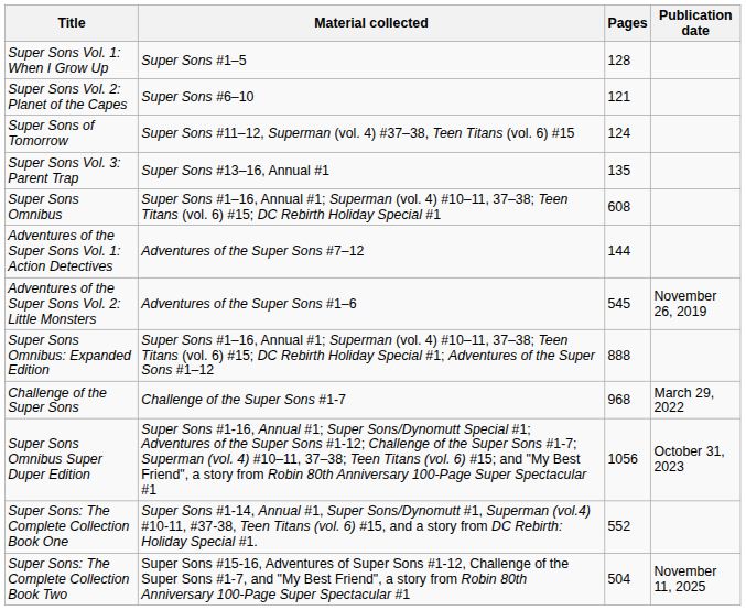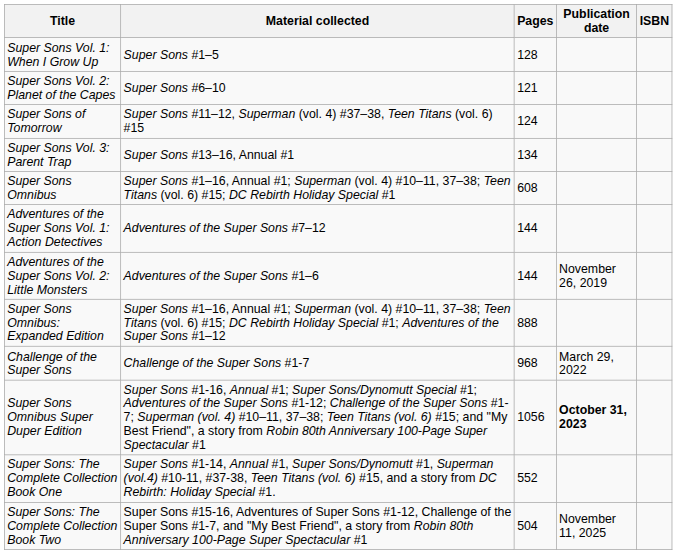 <table class="wikitable">
 <tr>
 <th>Title</th>
 <th>Material collected</th>
 <th>Pages</th>
 <th>Publication date</th>
+<th>ISBN</th>
 </tr>
 <tr>
 <td><em>Super Sons Vol. 1: When I Grow Up</em></td>
 <td><em>Super Sons</em> #1–5</td>
 <td>128</td>
+<td></td>
 <td></td>
 </tr>
 <tr>
 <td><em>Super Sons Vol. 2: Planet of the Capes</em></td>
 <td><em>Super Sons</em> #6–10</td>
 <td>121</td>
 <td></td>
+<td></td>
 </tr>
 <tr>
 <td><em>Super Sons of Tomorrow</em></td>
 <td><em>Super Sons</em> #11–12, <em>Superman</em> (vol. 4) #37–38, <em>Teen Titans</em> (vol. 6) #15</td>
 <td>124</td>
 <td></td>
+<td></td>
 </tr>
 <tr>
 <td><em>Super Sons Vol. 3: Parent Trap</em></td>
 <td><em>Super Sons</em> #13–16, Annual #1</td>
-<td>135</td>
+<td>134</td>
+<td></td>
 <td></td>
 </tr>
 <tr>
 <td><em>Super Sons Omnibus</em></td>
 <td><em>Super Sons</em> #1–16, Annual #1; <em>Superman</em> (vol. 4) #10–11, 37–38; <em>Teen Titans</em> (vol. 6) #15; <em>DC Rebirth Holiday Special</em> #1</td>
 <td>608</td>
 <td></td>
+<td></td>
 </tr>
 <tr>
 <td><em>Adventures of the Super Sons Vol. 1: Action Detectives</em></td>
 <td><em>Adventures of the Super Sons</em> #7–12</td>
 <td>144</td>
 <td></td>
+<td></td>
 </tr>
 <tr>
 <td><em>Adventures of the Super Sons Vol. 2: Little Monsters</em></td>
 <td><em>Adventures of the Super Sons</em> #1–6</td>
-<td>545</td>
+<td>144</td>
 <td>November 26, 2019</td>
+<td></td>
 </tr>
 <tr>
 <td><em>Super Sons Omnibus: Expanded Edition</em></td>
 <td><em>Super Sons</em> #1–16, Annual #1; <em>Superman</em> (vol. 4) #10–11, 37–38; <em>Teen Titans</em> (vol. 6) #15; <em>DC Rebirth Holiday Special</em> #1; <em>Adventures of the Super Sons</em> #1–12</td>
 <td>888</td>
+<td></td>
 <td></td>
 </tr>
 <tr>
 <td><em>Challenge of the Super Sons</em></td>
 <td><em>Challenge of the Super Sons</em> #1-7</td>
 <td>968</td>
 <td>March 29, 2022</td>
+<td></td>
 </tr>
 <tr>
 <td><em>Super Sons Omnibus Super Duper Edition</em></td>
 <td><em>Super Sons</em> #1-16, <em>Annual</em> #1; <em>Super Sons/Dynomutt Special</em> #1; <em>Adventures of the Super Sons</em> #1-12; <em>Challenge of the Super Sons</em> #1-7; <em>Superman (vol. 4)</em> #10–11, 37–38; <em>Teen Titans</em> <em>(vol. 6)</em> #15; and "My Best Friend", a story from <em>Robin 80th Anniversary 100-Page Super Spectacular</em> #1</td>
 <td>1056</td>
-<td>October 31, 2023</td>
+<td><strong>October 31, 2023</strong></td>
+<td></td>
 </tr>
 <tr>
 <td><em>Super Sons: The Complete Collection Book One</em></td>
 <td><em>Super Sons</em> #1-14, <em>Annual</em> #1, <em>Super Sons/Dynomutt</em> #1, <em>Superman (vol.4)</em> #10-11, #37-38, <em>Teen Titans</em> <em>(vol. 6)</em> #15, and a story from <em>DC Rebirth: Holiday Special</em> #1.</td>
 <td>552</td>
+<td></td>
 <td></td>
 </tr>
 <tr>
 <td><em>Super Sons: The Complete Collection Book Two</em></td>
 <td>Super Sons #15-16, Adventures of Super Sons #1-12, Challenge of the Super Sons #1-7, and "My Best Friend", a story from <em>Robin 80th Anniversary 100-Page Super Spectacular</em> #1</td>
 <td>504</td>
 <td>November 11, 2025</td>
+<td></td>
 </tr>
 </table>
